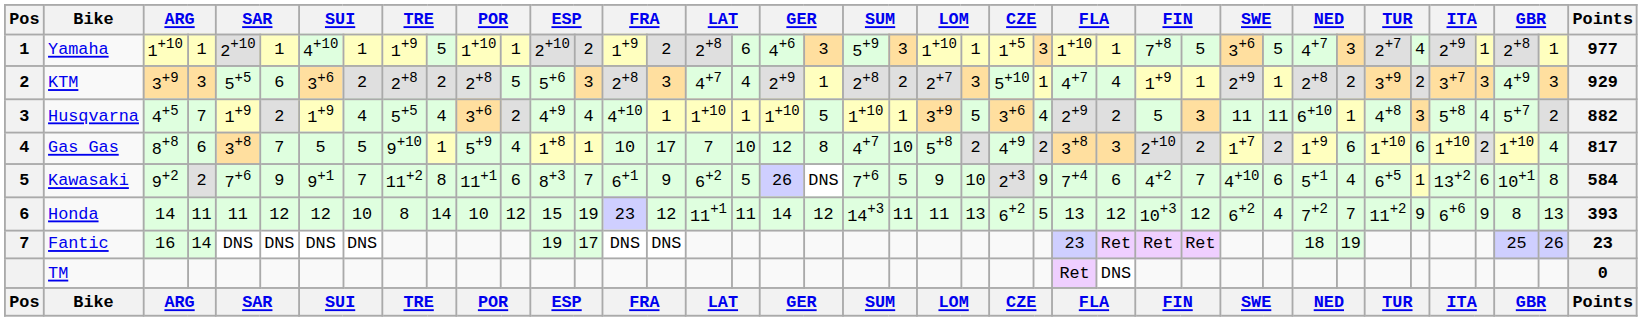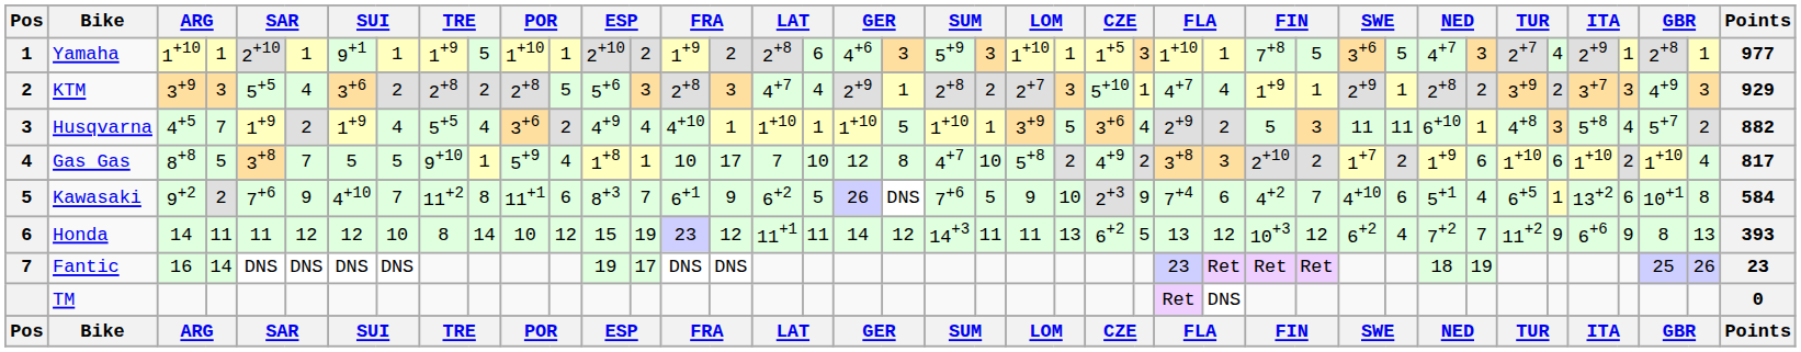 <table class="wikitable" style="font-size: 70%; text-align:center">
 <tr valign="top">
 <th valign="middle">Pos</th>
 <th valign="middle">Bike</th>
 <th colspan=2><a href='#'>ARG</a><br></th>
 <th colspan=2><a href='#'>SAR</a><br></th>
 <th colspan=2><a href='#'>SUI</a><br></th>
 <th colspan=2><a href='#'>TRE</a><br></th>
 <th colspan=2><a href='#'>POR</a><br></th>
 <th colspan=2><a href='#'>ESP</a><br></th>
 <th colspan=2><a href='#'>FRA</a><br></th>
 <th colspan=2><a href='#'>LAT</a><br></th>
 <th colspan=2><a href='#'>GER</a><br></th>
 <th colspan=2><a href='#'>SUM</a><br></th>
 <th colspan=2><a href='#'>LOM</a><br></th>
 <th colspan=2><a href='#'>CZE</a><br></th>
 <th colspan=2><a href='#'>FLA</a><br></th>
 <th colspan=2><a href='#'>FIN</a><br></th>
 <th colspan=2><a href='#'>SWE</a><br></th>
 <th colspan=2><a href='#'>NED</a><br></th>
 <th colspan=2><a href='#'>TUR</a><br></th>
 <th colspan=2><a href='#'>ITA</a><br></th>
 <th colspan=2><a href='#'>GBR</a><br></th>
 <th valign="middle">Points</th>
 </tr>
 <tr>
 <th>1</th>
 <td align=left><a href='#'>Yamaha</a></td>
 <td style="background:#ffffbf;">1<sup>+10</sup></td>
 <td style="background:#ffffbf;">1</td>
 <td style="background:#dfdfdf;">2<sup>+10</sup></td>
 <td style="background:#ffffbf;">1</td>
-<td style="background:#dfffdf;">4<sup>+10</sup></td>
+<td style="background:#dfffdf;">9<sup>+1</sup></td>
 <td style="background:#ffffbf;">1</td>
 <td style="background:#ffffbf;">1<sup>+9</sup></td>
 <td style="background:#dfffdf;">5</td>
 <td style="background:#ffffbf;">1<sup>+10</sup></td>
 <td style="background:#ffffbf;">1</td>
 <td style="background:#dfdfdf;">2<sup>+10</sup></td>
 <td style="background:#dfdfdf;">2</td>
 <td style="background:#ffffbf;">1<sup>+9</sup></td>
 <td style="background:#dfdfdf;">2</td>
 <td style="background:#dfdfdf;">2<sup>+8</sup></td>
 <td style="background:#dfffdf;">6</td>
 <td style="background:#dfffdf;">4<sup>+6</sup></td>
 <td style="background:#ffdf9f;">3</td>
 <td style="background:#dfffdf;">5<sup>+9</sup></td>
 <td style="background:#ffdf9f;">3</td>
 <td style="background:#ffffbf;">1<sup>+10</sup></td>
 <td style="background:#ffffbf;">1</td>
 <td style="background:#ffffbf;">1<sup>+5</sup></td>
 <td style="background:#ffdf9f;">3</td>
 <td style="background:#ffffbf;">1<sup>+10</sup></td>
 <td style="background:#ffffbf;">1</td>
 <td style="background:#dfffdf;">7<sup>+8</sup></td>
 <td style="background:#dfffdf;">5</td>
 <td style="background:#ffdf9f;">3<sup>+6</sup></td>
 <td style="background:#dfffdf;">5</td>
 <td style="background:#dfffdf;">4<sup>+7</sup></td>
 <td style="background:#ffdf9f;">3</td>
 <td style="background:#dfdfdf;">2<sup>+7</sup></td>
 <td style="background:#dfffdf;">4</td>
 <td style="background:#dfdfdf;">2<sup>+9</sup></td>
 <td style="background:#ffffbf;">1</td>
 <td style="background:#dfdfdf;">2<sup>+8</sup></td>
 <td style="background:#ffffbf;">1</td>
 <th>977</th>
 </tr>
 <tr>
 <th>2</th>
 <td align=left><a href='#'>KTM</a></td>
 <td style="background:#ffdf9f;">3<sup>+9</sup></td>
 <td style="background:#ffdf9f;">3</td>
 <td style="background:#dfffdf;">5<sup>+5</sup></td>
-<td style="background:#dfffdf;">6</td>
+<td style="background:#dfffdf;">4</td>
 <td style="background:#ffdf9f;">3<sup>+6</sup></td>
 <td style="background:#dfdfdf;">2</td>
 <td style="background:#dfdfdf;">2<sup>+8</sup></td>
 <td style="background:#dfdfdf;">2</td>
 <td style="background:#dfdfdf;">2<sup>+8</sup></td>
 <td style="background:#dfffdf;">5</td>
 <td style="background:#dfffdf;">5<sup>+6</sup></td>
 <td style="background:#ffdf9f;">3</td>
 <td style="background:#dfdfdf;">2<sup>+8</sup></td>
 <td style="background:#ffdf9f;">3</td>
 <td style="background:#dfffdf;">4<sup>+7</sup></td>
 <td style="background:#dfffdf;">4</td>
 <td style="background:#dfdfdf;">2<sup>+9</sup></td>
 <td style="background:#ffffbf;">1</td>
 <td style="background:#dfdfdf;">2<sup>+8</sup></td>
 <td style="background:#dfdfdf;">2</td>
 <td style="background:#dfdfdf;">2<sup>+7</sup></td>
 <td style="background:#ffdf9f;">3</td>
 <td style="background:#dfffdf;">5<sup>+10</sup></td>
 <td style="background:#ffffbf;">1</td>
 <td style="background:#dfffdf;">4<sup>+7</sup></td>
 <td style="background:#dfffdf;">4</td>
 <td style="background:#ffffbf;">1<sup>+9</sup></td>
 <td style="background:#ffffbf;">1</td>
 <td style="background:#dfdfdf;">2<sup>+9</sup></td>
 <td style="background:#ffffbf;">1</td>
 <td style="background:#dfdfdf;">2<sup>+8</sup></td>
 <td style="background:#dfdfdf;">2</td>
 <td style="background:#ffdf9f;">3<sup>+9</sup></td>
 <td style="background:#dfdfdf;">2</td>
 <td style="background:#ffdf9f;">3<sup>+7</sup></td>
 <td style="background:#ffdf9f;">3</td>
 <td style="background:#dfffdf;">4<sup>+9</sup></td>
 <td style="background:#ffdf9f;">3</td>
 <th>929</th>
 </tr>
 <tr>
 <th>3</th>
 <td align=left><a href='#'>Husqvarna</a></td>
 <td style="background:#dfffdf;">4<sup>+5</sup></td>
 <td style="background:#dfffdf;">7</td>
 <td style="background:#ffffbf;">1<sup>+9</sup></td>
 <td style="background:#dfdfdf;">2</td>
 <td style="background:#ffffbf;">1<sup>+9</sup></td>
 <td style="background:#dfffdf;">4</td>
 <td style="background:#dfffdf;">5<sup>+5</sup></td>
 <td style="background:#dfffdf;">4</td>
 <td style="background:#ffdf9f;">3<sup>+6</sup></td>
 <td style="background:#dfdfdf;">2</td>
 <td style="background:#dfffdf;">4<sup>+9</sup></td>
 <td style="background:#dfffdf;">4</td>
 <td style="background:#dfffdf;">4<sup>+10</sup></td>
 <td style="background:#ffffbf;">1</td>
 <td style="background:#ffffbf;">1<sup>+10</sup></td>
 <td style="background:#ffffbf;">1</td>
 <td style="background:#ffffbf;">1<sup>+10</sup></td>
 <td style="background:#dfffdf;">5</td>
 <td style="background:#ffffbf;">1<sup>+10</sup></td>
 <td style="background:#ffffbf;">1</td>
 <td style="background:#ffdf9f;">3<sup>+9</sup></td>
 <td style="background:#dfffdf;">5</td>
 <td style="background:#ffdf9f;">3<sup>+6</sup></td>
 <td style="background:#dfffdf;">4</td>
 <td style="background:#dfdfdf;">2<sup>+9</sup></td>
 <td style="background:#dfdfdf;">2</td>
 <td style="background:#dfffdf;">5</td>
 <td style="background:#ffdf9f;">3</td>
 <td style="background:#dfffdf;">11</td>
 <td style="background:#dfffdf;">11</td>
 <td style="background:#dfffdf;">6<sup>+10</sup></td>
 <td style="background:#ffffbf;">1</td>
 <td style="background:#dfffdf;">4<sup>+8</sup></td>
 <td style="background:#ffdf9f;">3</td>
 <td style="background:#dfffdf;">5<sup>+8</sup></td>
 <td style="background:#dfffdf;">4</td>
 <td style="background:#dfffdf;">5<sup>+7</sup></td>
 <td style="background:#dfdfdf;">2</td>
 <th>882</th>
 </tr>
 <tr>
 <th>4</th>
 <td align=left><a href='#'>Gas Gas</a></td>
 <td style="background:#dfffdf;">8<sup>+8</sup></td>
-<td style="background:#dfffdf;">6</td>
+<td style="background:#dfffdf;">5</td>
 <td style="background:#ffdf9f;">3<sup>+8</sup></td>
 <td style="background:#dfffdf;">7</td>
 <td style="background:#dfffdf;">5</td>
 <td style="background:#dfffdf;">5</td>
 <td style="background:#dfffdf;">9<sup>+10</sup></td>
 <td style="background:#ffffbf;">1</td>
 <td style="background:#dfffdf;">5<sup>+9</sup></td>
 <td style="background:#dfffdf;">4</td>
 <td style="background:#ffffbf;">1<sup>+8</sup></td>
 <td style="background:#ffffbf;">1</td>
 <td style="background:#dfffdf;">10</td>
 <td style="background:#dfffdf;">17</td>
 <td style="background:#dfffdf;">7</td>
 <td style="background:#dfffdf;">10</td>
 <td style="background:#dfffdf;">12</td>
 <td style="background:#dfffdf;">8</td>
 <td style="background:#dfffdf;">4<sup>+7</sup></td>
 <td style="background:#dfffdf;">10</td>
 <td style="background:#dfffdf;">5<sup>+8</sup></td>
 <td style="background:#dfdfdf;">2</td>
 <td style="background:#dfffdf;">4<sup>+9</sup></td>
 <td style="background:#dfdfdf;">2</td>
 <td style="background:#ffdf9f;">3<sup>+8</sup></td>
 <td style="background:#ffdf9f;">3</td>
 <td style="background:#dfdfdf;">2<sup>+10</sup></td>
 <td style="background:#dfdfdf;">2</td>
 <td style="background:#ffffbf;">1<sup>+7</sup></td>
 <td style="background:#dfdfdf;">2</td>
 <td style="background:#ffffbf;">1<sup>+9</sup></td>
 <td style="background:#dfffdf;">6</td>
 <td style="background:#ffffbf;">1<sup>+10</sup></td>
 <td style="background:#dfffdf;">6</td>
 <td style="background:#ffffbf;">1<sup>+10</sup></td>
 <td style="background:#dfdfdf;">2</td>
 <td style="background:#ffffbf;">1<sup>+10</sup></td>
 <td style="background:#dfffdf;">4</td>
 <th>817</th>
 </tr>
 <tr>
 <th>5</th>
 <td align=left><a href='#'>Kawasaki</a></td>
 <td style="background:#dfffdf;">9<sup>+2</sup></td>
 <td style="background:#dfdfdf;">2</td>
 <td style="background:#dfffdf;">7<sup>+6</sup></td>
 <td style="background:#dfffdf;">9</td>
-<td style="background:#dfffdf;">9<sup>+1</sup></td>
+<td style="background:#dfffdf;">4<sup>+10</sup></td>
 <td style="background:#dfffdf;">7</td>
 <td style="background:#dfffdf;">11<sup>+2</sup></td>
 <td style="background:#dfffdf;">8</td>
 <td style="background:#dfffdf;">11<sup>+1</sup></td>
 <td style="background:#dfffdf;">6</td>
 <td style="background:#dfffdf;">8<sup>+3</sup></td>
 <td style="background:#dfffdf;">7</td>
 <td style="background:#dfffdf;">6<sup>+1</sup></td>
 <td style="background:#dfffdf;">9</td>
 <td style="background:#dfffdf;">6<sup>+2</sup></td>
 <td style="background:#dfffdf;">5</td>
 <td style="background:#cfcfff;">26</td>
 <td style="background:#ffffff;">DNS</td>
 <td style="background:#dfffdf;">7<sup>+6</sup></td>
 <td style="background:#dfffdf;">5</td>
 <td style="background:#dfffdf;">9</td>
 <td style="background:#dfffdf;">10</td>
 <td style="background:#dfdfdf;">2<sup>+3</sup></td>
 <td style="background:#dfffdf;">9</td>
 <td style="background:#dfffdf;">7<sup>+4</sup></td>
 <td style="background:#dfffdf;">6</td>
 <td style="background:#dfffdf;">4<sup>+2</sup></td>
 <td style="background:#dfffdf;">7</td>
 <td style="background:#dfffdf;">4<sup>+10</sup></td>
 <td style="background:#dfffdf;">6</td>
 <td style="background:#dfffdf;">5<sup>+1</sup></td>
 <td style="background:#dfffdf;">4</td>
 <td style="background:#dfffdf;">6<sup>+5</sup></td>
 <td style="background:#ffffbf;">1</td>
 <td style="background:#dfffdf;">13<sup>+2</sup></td>
 <td style="background:#dfffdf;">6</td>
 <td style="background:#dfffdf;">10<sup>+1</sup></td>
 <td style="background:#dfffdf;">8</td>
 <th>584</th>
 </tr>
 <tr>
 <th>6</th>
 <td align=left><a href='#'>Honda</a></td>
 <td style="background:#dfffdf;">14</td>
 <td style="background:#dfffdf;">11</td>
 <td style="background:#dfffdf;">11</td>
 <td style="background:#dfffdf;">12</td>
 <td style="background:#dfffdf;">12</td>
 <td style="background:#dfffdf;">10</td>
 <td style="background:#dfffdf;">8</td>
 <td style="background:#dfffdf;">14</td>
 <td style="background:#dfffdf;">10</td>
 <td style="background:#dfffdf;">12</td>
 <td style="background:#dfffdf;">15</td>
 <td style="background:#dfffdf;">19</td>
 <td style="background:#cfcfff;">23</td>
 <td style="background:#dfffdf;">12</td>
 <td style="background:#dfffdf;">11<sup>+1</sup></td>
 <td style="background:#dfffdf;">11</td>
 <td style="background:#dfffdf;">14</td>
 <td style="background:#dfffdf;">12</td>
 <td style="background:#dfffdf;">14<sup>+3</sup></td>
 <td style="background:#dfffdf;">11</td>
 <td style="background:#dfffdf;">11</td>
 <td style="background:#dfffdf;">13</td>
 <td style="background:#dfffdf;">6<sup>+2</sup></td>
 <td style="background:#dfffdf;">5</td>
 <td style="background:#dfffdf;">13</td>
 <td style="background:#dfffdf;">12</td>
 <td style="background:#dfffdf;">10<sup>+3</sup></td>
 <td style="background:#dfffdf;">12</td>
 <td style="background:#dfffdf;">6<sup>+2</sup></td>
 <td style="background:#dfffdf;">4</td>
 <td style="background:#dfffdf;">7<sup>+2</sup></td>
 <td style="background:#dfffdf;">7</td>
 <td style="background:#dfffdf;">11<sup>+2</sup></td>
 <td style="background:#dfffdf;">9</td>
 <td style="background:#dfffdf;">6<sup>+6</sup></td>
 <td style="background:#dfffdf;">9</td>
 <td style="background:#dfffdf;">8</td>
 <td style="background:#dfffdf;">13</td>
 <th>393</th>
 </tr>
 <tr>
 <th>7</th>
 <td align=left><a href='#'>Fantic</a></td>
 <td style="background:#dfffdf;">16</td>
 <td style="background:#dfffdf;">14</td>
 <td style="background:#ffffff;">DNS</td>
 <td style="background:#ffffff;">DNS</td>
 <td style="background:#ffffff;">DNS</td>
 <td style="background:#ffffff;">DNS</td>
 <td></td>
 <td></td>
 <td></td>
 <td></td>
 <td style="background:#dfffdf;">19</td>
 <td style="background:#dfffdf;">17</td>
 <td style="background:#ffffff;">DNS</td>
 <td style="background:#ffffff;">DNS</td>
 <td></td>
 <td></td>
 <td></td>
 <td></td>
 <td></td>
 <td></td>
 <td></td>
 <td></td>
 <td></td>
 <td></td>
 <td style="background:#cfcfff;">23</td>
 <td style="background:#efcfff;">Ret</td>
 <td style="background:#efcfff;">Ret</td>
 <td style="background:#efcfff;">Ret</td>
 <td></td>
 <td></td>
 <td style="background:#dfffdf;">18</td>
 <td style="background:#dfffdf;">19</td>
 <td></td>
 <td></td>
 <td></td>
 <td></td>
 <td style="background:#cfcfff;">25</td>
 <td style="background:#cfcfff;">26</td>
 <th>23</th>
 </tr>
 <tr>
 <th></th>
 <td align=left><a href='#'>TM</a></td>
 <td></td>
 <td></td>
 <td></td>
 <td></td>
 <td></td>
 <td></td>
 <td></td>
 <td></td>
 <td></td>
 <td></td>
 <td></td>
 <td></td>
 <td></td>
 <td></td>
 <td></td>
 <td></td>
 <td></td>
 <td></td>
 <td></td>
 <td></td>
 <td></td>
 <td></td>
 <td></td>
 <td></td>
 <td style="background:#efcfff;">Ret</td>
 <td style="background:#ffffff;">DNS</td>
 <td></td>
 <td></td>
 <td></td>
 <td></td>
 <td></td>
 <td></td>
 <td></td>
 <td></td>
 <td></td>
 <td></td>
 <td></td>
 <td></td>
 <th>0</th>
 </tr>
 <tr valign="top">
 <th valign="middle">Pos</th>
 <th valign="middle">Bike</th>
 <th colspan=2><a href='#'>ARG</a><br></th>
 <th colspan=2><a href='#'>SAR</a><br></th>
 <th colspan=2><a href='#'>SUI</a><br></th>
 <th colspan=2><a href='#'>TRE</a><br></th>
 <th colspan=2><a href='#'>POR</a><br></th>
 <th colspan=2><a href='#'>ESP</a><br></th>
 <th colspan=2><a href='#'>FRA</a><br></th>
 <th colspan=2><a href='#'>LAT</a><br></th>
 <th colspan=2><a href='#'>GER</a><br></th>
 <th colspan=2><a href='#'>SUM</a><br></th>
 <th colspan=2><a href='#'>LOM</a><br></th>
 <th colspan=2><a href='#'>CZE</a><br></th>
 <th colspan=2><a href='#'>FLA</a><br></th>
 <th colspan=2><a href='#'>FIN</a><br></th>
 <th colspan=2><a href='#'>SWE</a><br></th>
 <th colspan=2><a href='#'>NED</a><br></th>
 <th colspan=2><a href='#'>TUR</a><br></th>
 <th colspan=2><a href='#'>ITA</a><br></th>
 <th colspan=2><a href='#'>GBR</a><br></th>
 <th valign="middle">Points</th>
 </tr>
 </table>
